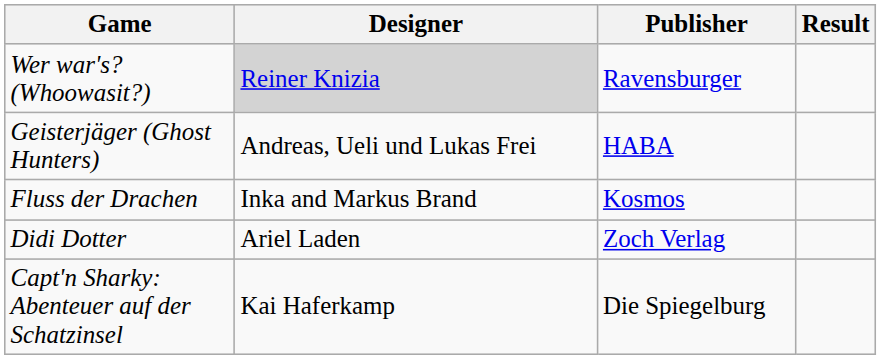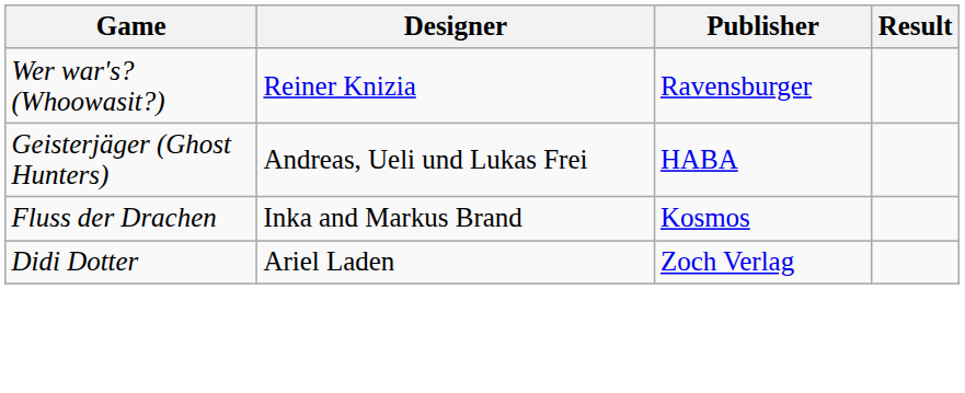 <table class="wikitable">
 <tr>
 <th style="width:140px;">Game</th>
 <th style="width:225px;">Designer</th>
 <th style="width:120px;">Publisher</th>
 <th>Result</th>
 </tr>
 <tr>
 <td><em>Wer war's? (Whoowasit?)</em></td>
-<td style="background: lightgrey;"><a href='#'>Reiner Knizia</a></td>
+<td><a href='#'>Reiner Knizia</a></td>
 <td><a href='#'>Ravensburger</a></td>
 <td></td>
 </tr>
 <tr>
 <td><em>Geisterjäger (Ghost Hunters)</em></td>
 <td>Andreas, Ueli und Lukas Frei</td>
 <td><a href='#'>HABA</a></td>
 <td></td>
 </tr>
 <tr>
 <td><em>Fluss der Drachen</em></td>
 <td>Inka and Markus Brand</td>
 <td><a href='#'>Kosmos</a></td>
 <td></td>
 </tr>
 <tr>
 <td><em>Didi Dotter</em></td>
 <td>Ariel Laden</td>
 <td><a href='#'>Zoch Verlag</a></td>
 <td></td>
 </tr>
-<tr>
-<td><em>Capt'n Sharky: Abenteuer auf der Schatzinsel</em></td>
-<td>Kai Haferkamp</td>
-<td>Die Spiegelburg</td>
-<td></td>
-</tr>
 </table>
